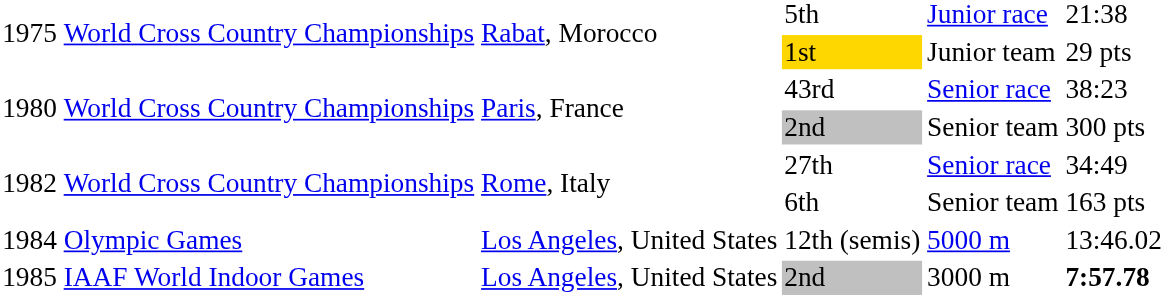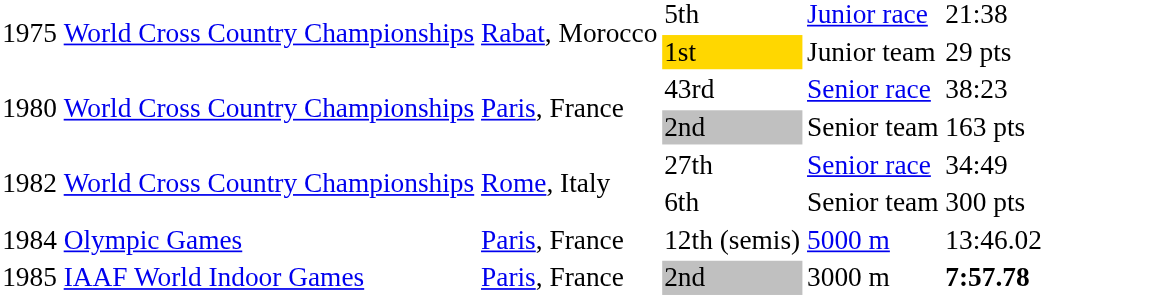 <table>
 <tr>
 <td rowspan=2>1975</td>
 <td rowspan=2><a href='#'>World Cross Country Championships</a></td>
 <td rowspan=2><a href='#'>Rabat</a>, Morocco</td>
 <td>5th</td>
 <td><a href='#'>Junior race</a></td>
 <td>21:38</td>
 </tr>
 <tr>
 <td bgcolor=gold>1st</td>
 <td>Junior team</td>
 <td>29 pts</td>
 </tr>
 <tr>
 <td rowspan=2>1980</td>
 <td rowspan=2><a href='#'>World Cross Country Championships</a></td>
 <td rowspan=2><a href='#'>Paris</a>, France</td>
 <td>43rd</td>
 <td><a href='#'>Senior race</a></td>
 <td>38:23</td>
 </tr>
 <tr>
 <td bgcolor=silver>2nd</td>
 <td>Senior team</td>
-<td>300 pts</td>
+<td>163 pts</td>
 </tr>
 <tr>
 <td rowspan=2>1982</td>
 <td rowspan=2><a href='#'>World Cross Country Championships</a></td>
 <td rowspan=2><a href='#'>Rome</a>, Italy</td>
 <td>27th</td>
 <td><a href='#'>Senior race</a></td>
 <td>34:49</td>
 </tr>
 <tr>
 <td>6th</td>
 <td>Senior team</td>
-<td>163 pts</td>
+<td>300 pts</td>
 </tr>
 <tr>
 <td>1984</td>
 <td><a href='#'>Olympic Games</a></td>
-<td><a href='#'>Los Angeles</a>, United States</td>
+<td><a href='#'>Paris</a>, France</td>
 <td>12th (semis)</td>
 <td><a href='#'>5000 m</a></td>
 <td>13:46.02</td>
 </tr>
 <tr>
 <td>1985</td>
 <td><a href='#'>IAAF World Indoor Games</a></td>
-<td><a href='#'>Los Angeles</a>, United States</td>
+<td><a href='#'>Paris</a>, France</td>
 <td bgcolor=silver>2nd</td>
 <td>3000 m</td>
 <td><strong>7:57.78</strong></td>
 </tr>
 </table>
